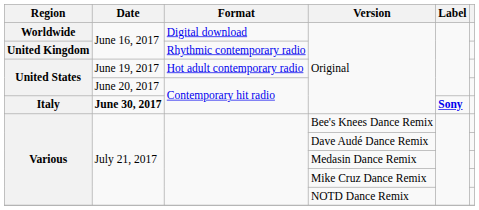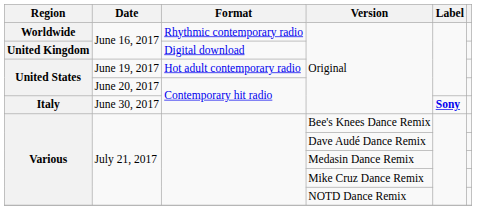 <table class="wikitable plainrowheaders">
 <tr>
 <th scope="col">Region</th>
 <th scope="col">Date</th>
 <th scope="col">Format</th>
 <th scope="col">Version</th>
 <th scope="col">Label</th>
 <th scope="col"></th>
 </tr>
 <tr>
 <th scope="row">Worldwide</th>
 <td rowspan="2">June 16, 2017</td>
-<td><a href='#'>Digital download</a></td>
+<td><a href='#'>Rhythmic contemporary radio</a></td>
 <td rowspan="5">Original</td>
 <td rowspan="4"></td>
 <td style="text-align:center;"></td>
 </tr>
 <tr>
 <th scope="row">United Kingdom</th>
-<td><a href='#'>Rhythmic contemporary radio</a></td>
+<td><a href='#'>Digital download</a></td>
 <td style="text-align:center;"></td>
 </tr>
 <tr>
 <th scope="row" rowspan="2">United States</th>
 <td>June 19, 2017</td>
 <td><a href='#'>Hot adult contemporary radio</a></td>
 <td style="text-align:center;"></td>
 </tr>
 <tr>
 <td>June 20, 2017</td>
 <td rowspan="2"><a href='#'>Contemporary hit radio</a></td>
 <td style="text-align:center;"></td>
 </tr>
 <tr>
 <th scope="row">Italy</th>
-<td><strong>June 30, 2017</strong></td>
+<td>June 30, 2017</td>
 <td><strong><a href='#'>Sony</a></strong></td>
 <td style="text-align:center;"></td>
 </tr>
 <tr>
 <th scope="row" rowspan="5">Various</th>
 <td rowspan="5">July 21, 2017</td>
 <td Rowspan="5"></td>
 <td>Bee's Knees Dance Remix</td>
 <td rowspan="5"></td>
 <td></td>
 </tr>
 <tr>
 <td>Dave Audé Dance Remix</td>
 <td></td>
 </tr>
 <tr>
 <td>Medasin Dance Remix</td>
 <td></td>
 </tr>
 <tr>
 <td>Mike Cruz Dance Remix</td>
 <td></td>
 </tr>
 <tr>
 <td>NOTD Dance Remix</td>
 <td></td>
 </tr>
 <tr>
 </tr>
 </table>
